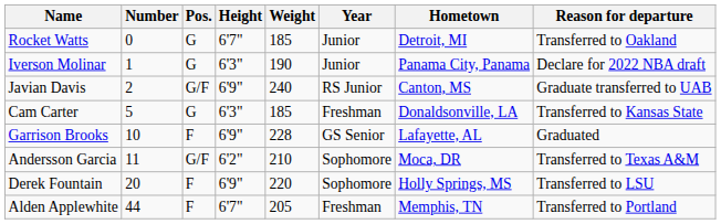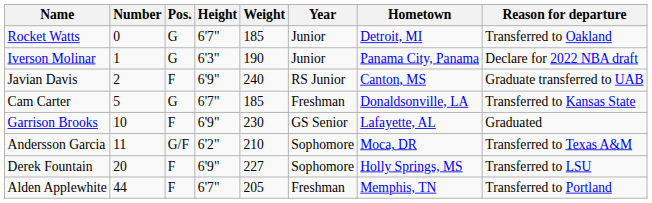 <table class="wikitable sortable" border="1">
 <tr>
 <th>Name</th>
 <th>Number</th>
 <th>Pos.</th>
 <th>Height</th>
 <th>Weight</th>
 <th>Year</th>
 <th>Hometown</th>
 <th class="unsortable">Reason for departure</th>
 </tr>
 <tr>
 <td><a href='#'>Rocket Watts</a></td>
 <td>0</td>
 <td>G</td>
 <td>6'7"</td>
 <td>185</td>
 <td>Junior</td>
 <td><a href='#'>Detroit, MI</a></td>
 <td>Transferred to <a href='#'>Oakland</a></td>
 </tr>
 <tr>
 <td><a href='#'>Iverson Molinar</a></td>
 <td>1</td>
 <td>G</td>
 <td>6'3"</td>
 <td>190</td>
 <td>Junior</td>
 <td><a href='#'>Panama City, Panama</a></td>
 <td>Declare for <a href='#'>2022 NBA draft</a></td>
 </tr>
 <tr>
 <td>Javian Davis</td>
 <td>2</td>
-<td>G/F</td>
+<td>F</td>
 <td>6'9"</td>
 <td>240</td>
 <td>RS Junior</td>
 <td><a href='#'>Canton, MS</a></td>
 <td>Graduate transferred to <a href='#'>UAB</a></td>
 </tr>
 <tr>
 <td>Cam Carter</td>
 <td>5</td>
 <td>G</td>
-<td>6'3"</td>
+<td>6'7"</td>
 <td>185</td>
 <td>Freshman</td>
 <td><a href='#'>Donaldsonville, LA</a></td>
 <td>Transferred to <a href='#'>Kansas State</a></td>
 </tr>
 <tr>
 <td><a href='#'>Garrison Brooks</a></td>
 <td>10</td>
 <td>F</td>
 <td>6'9"</td>
-<td>228</td>
+<td>230</td>
 <td>GS Senior</td>
 <td><a href='#'>Lafayette, AL</a></td>
 <td>Graduated</td>
 </tr>
 <tr>
 <td>Andersson Garcia</td>
 <td>11</td>
 <td>G/F</td>
 <td>6'2"</td>
 <td>210</td>
 <td>Sophomore</td>
 <td><a href='#'>Moca, DR</a></td>
 <td>Transferred to <a href='#'>Texas A&M</a></td>
 </tr>
 <tr>
 <td>Derek Fountain</td>
 <td>20</td>
 <td>F</td>
 <td>6'9"</td>
-<td>220</td>
+<td>227</td>
 <td>Sophomore</td>
 <td><a href='#'>Holly Springs, MS</a></td>
 <td>Transferred to <a href='#'>LSU</a></td>
 </tr>
 <tr>
 <td>Alden Applewhite</td>
 <td>44</td>
 <td>F</td>
 <td>6'7"</td>
 <td>205</td>
 <td>Freshman</td>
 <td><a href='#'>Memphis, TN</a></td>
 <td>Transferred to <a href='#'>Portland</a></td>
 </tr>
 </table>
